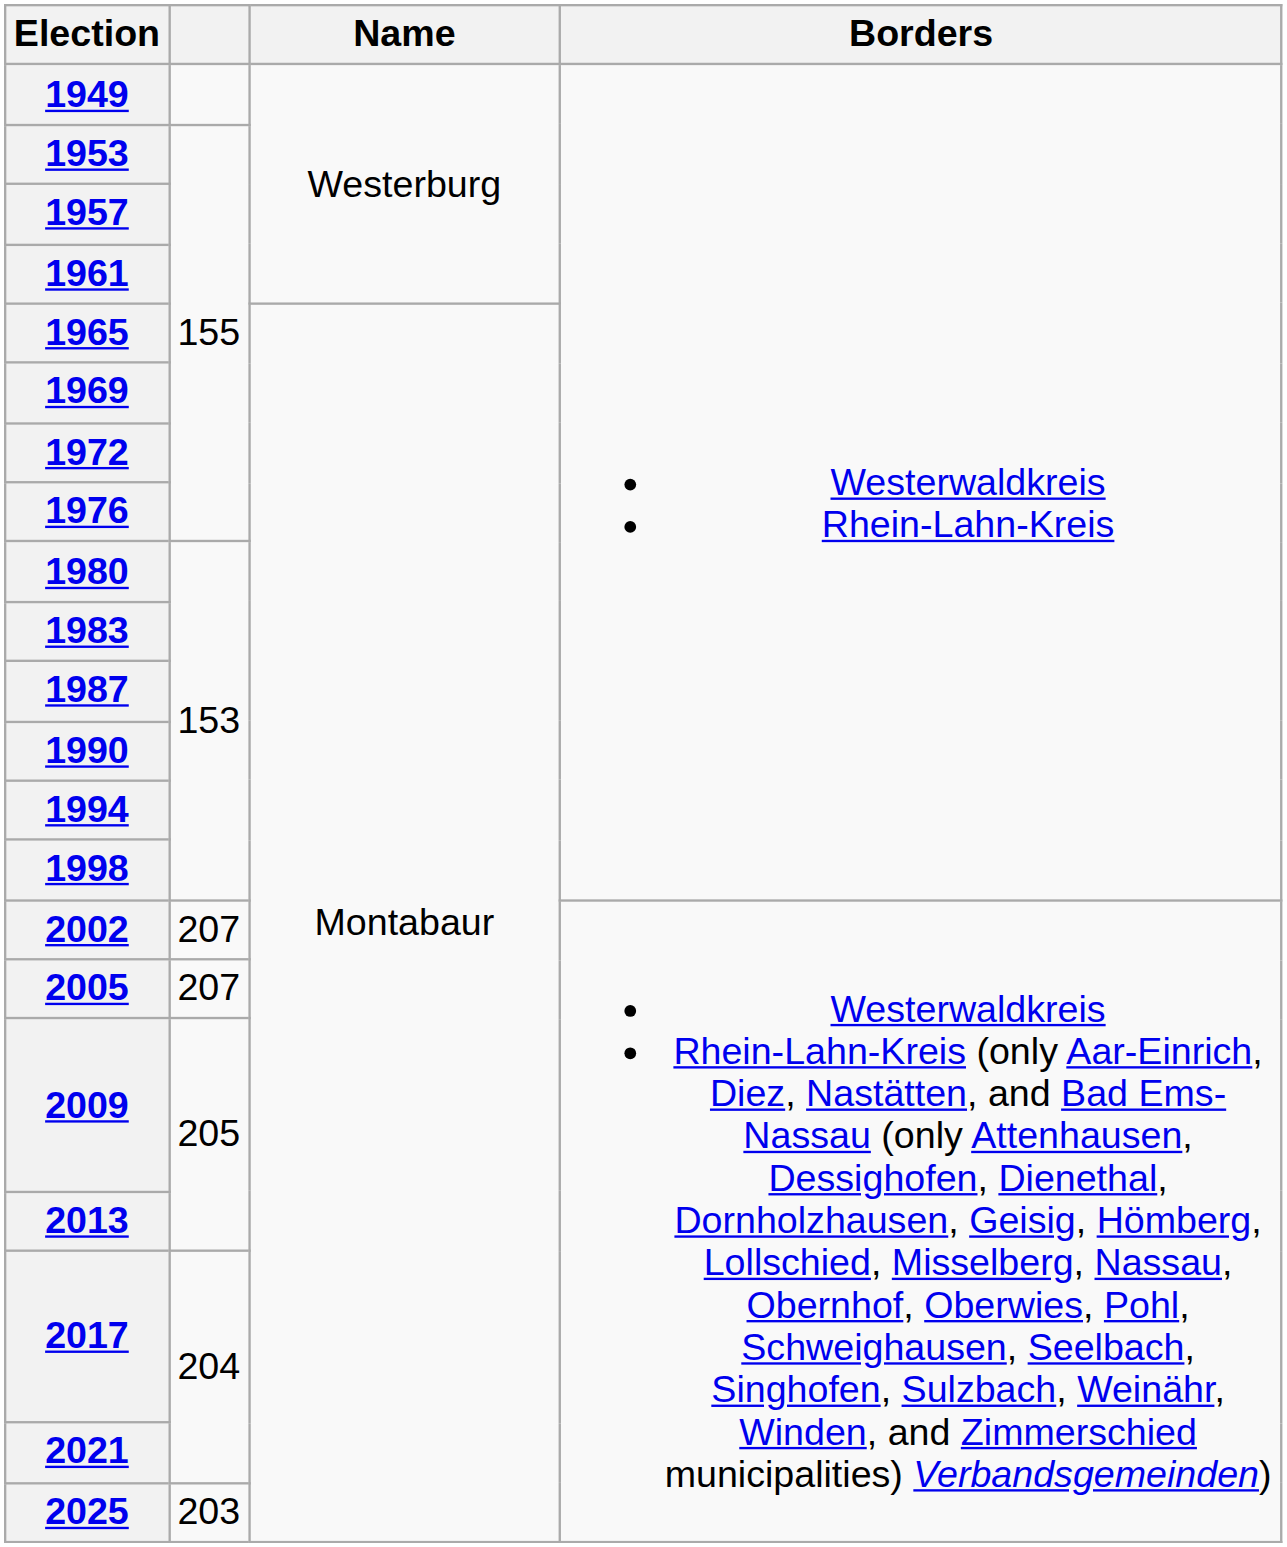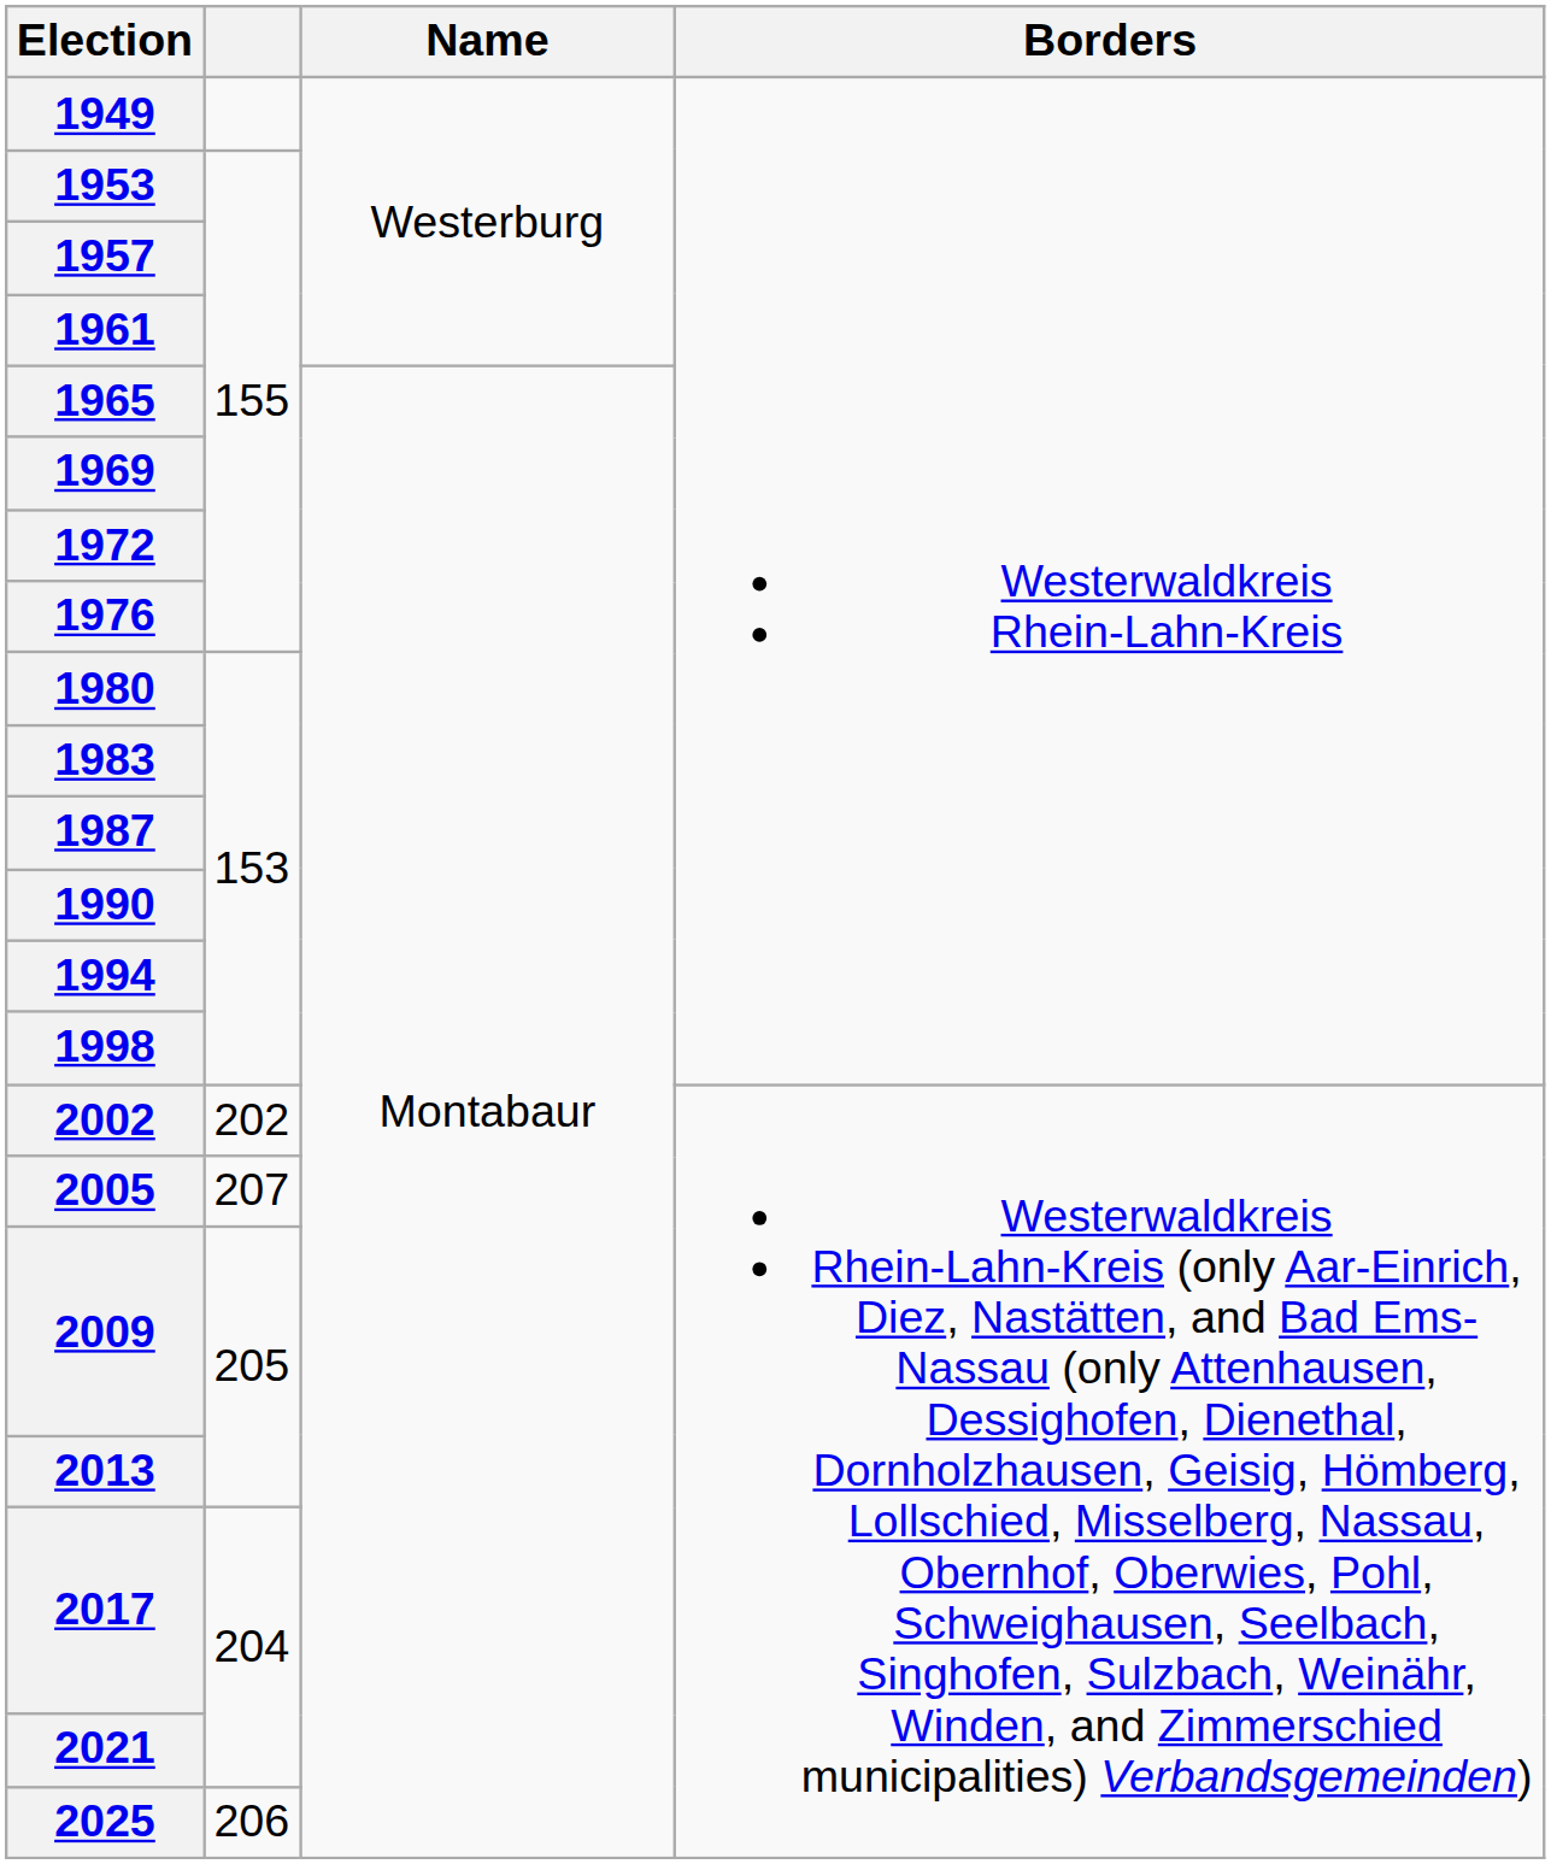 <table class=wikitable style="text-align:center">
 <tr>
 <th>Election</th>
 <th></th>
 <th width=125px>Name</th>
 <th width=300px>Borders</th>
 </tr>
 <tr>
 <th><a href='#'>1949</a></th>
 <td></td>
 <td rowspan=4>Westerburg</td>
 <td rowspan=14><br><ul><li><a href='#'>Westerwaldkreis</a></li><li><a href='#'>Rhein-Lahn-Kreis</a></li></ul></td>
 </tr>
 <tr>
 <th><a href='#'>1953</a></th>
 <td rowspan=7>155</td>
 </tr>
 <tr>
 <th><a href='#'>1957</a></th>
 </tr>
 <tr>
 <th><a href='#'>1961</a></th>
 </tr>
 <tr>
 <th><a href='#'>1965</a></th>
 <td rowspan=17>Montabaur</td>
 </tr>
 <tr>
 <th><a href='#'>1969</a></th>
 </tr>
 <tr>
 <th><a href='#'>1972</a></th>
 </tr>
 <tr>
 <th><a href='#'>1976</a></th>
 </tr>
 <tr>
 <th><a href='#'>1980</a></th>
 <td rowspan=6>153</td>
 </tr>
 <tr>
 <th><a href='#'>1983</a></th>
 </tr>
 <tr>
 <th><a href='#'>1987</a></th>
 </tr>
 <tr>
 <th><a href='#'>1990</a></th>
 </tr>
 <tr>
 <th><a href='#'>1994</a></th>
 </tr>
 <tr>
 <th><a href='#'>1998</a></th>
 </tr>
 <tr>
 <th><a href='#'>2002</a></th>
-<td>207</td>
+<td>202</td>
 <td rowspan=7><br><ul><li><a href='#'>Westerwaldkreis</a></li><li><a href='#'>Rhein-Lahn-Kreis</a> (only <a href='#'>Aar-Einrich</a>, <a href='#'>Diez</a>, <a href='#'>Nastätten</a>, and <a href='#'>Bad Ems-Nassau</a> (only <a href='#'>Attenhausen</a>, <a href='#'>Dessighofen</a>, <a href='#'>Dienethal</a>, <a href='#'>Dornholzhausen</a>, <a href='#'>Geisig</a>, <a href='#'>Hömberg</a>, <a href='#'>Lollschied</a>, <a href='#'>Misselberg</a>, <a href='#'>Nassau</a>, <a href='#'>Obernhof</a>, <a href='#'>Oberwies</a>, <a href='#'>Pohl</a>, <a href='#'>Schweighausen</a>, <a href='#'>Seelbach</a>, <a href='#'>Singhofen</a>, <a href='#'>Sulzbach</a>, <a href='#'>Weinähr</a>, <a href='#'>Winden</a>, and <a href='#'>Zimmerschied</a> municipalities) <em><a href='#'>Verbandsgemeinden</a></em>)</li></ul></td>
 </tr>
 <tr>
 <th><a href='#'>2005</a></th>
 <td>207</td>
 </tr>
 <tr>
 <th><a href='#'>2009</a></th>
 <td rowspan=2>205</td>
 </tr>
 <tr>
 <th><a href='#'>2013</a></th>
 </tr>
 <tr>
 <th><a href='#'>2017</a></th>
 <td rowspan=2>204</td>
 </tr>
 <tr>
 <th><a href='#'>2021</a></th>
 </tr>
 <tr>
 <th><a href='#'>2025</a></th>
-<td>203</td>
+<td>206</td>
 </tr>
 </table>
